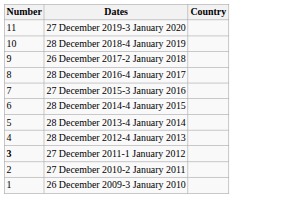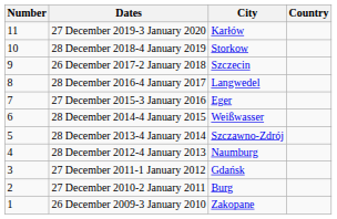 <table class="wikitable sortable">
 <tr>
 <th valign=top>Number</th>
 <th valign=top>Dates</th>
+<th valign=top>City</th>
 <th valign=top>Country</th>
 </tr>
 <tr>
 <td>11</td>
 <td>27 December 2019-3 January 2020</td>
+<td><a href='#'>Karłów</a></td>
 <td></td>
 </tr>
 <tr>
 <td>10</td>
 <td>28 December 2018-4 January 2019</td>
+<td><a href='#'>Storkow</a></td>
 <td></td>
 </tr>
 <tr>
 <td>9</td>
 <td>26 December 2017-2 January 2018</td>
+<td><a href='#'>Szczecin</a></td>
 <td></td>
 </tr>
 <tr>
 <td>8</td>
 <td>28 December 2016-4 January 2017</td>
+<td><a href='#'>Langwedel</a></td>
 <td></td>
 </tr>
 <tr>
 <td>7</td>
 <td>27 December 2015-3 January 2016</td>
+<td><a href='#'>Eger</a></td>
 <td></td>
 </tr>
 <tr>
 <td>6</td>
 <td>28 December 2014-4 January 2015</td>
+<td><a href='#'>Weißwasser</a></td>
 <td></td>
 </tr>
 <tr>
 <td>5</td>
 <td>28 December 2013-4 January 2014</td>
+<td><a href='#'>Szczawno-Zdrój</a></td>
 <td></td>
 </tr>
 <tr>
 <td>4</td>
 <td>28 December 2012-4 January 2013</td>
+<td><a href='#'>Naumburg</a></td>
 <td></td>
 </tr>
 <tr>
-<td><strong>3</strong></td>
+<td>3</td>
 <td>27 December 2011-1 January 2012</td>
+<td><a href='#'>Gdańsk</a></td>
 <td></td>
 </tr>
 <tr>
 <td>2</td>
 <td>27 December 2010-2 January 2011</td>
+<td><a href='#'>Burg</a></td>
 <td></td>
 </tr>
 <tr>
 <td>1</td>
 <td>26 December 2009-3 January 2010</td>
+<td><a href='#'>Zakopane</a></td>
 <td></td>
 </tr>
 </table>
